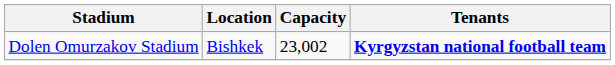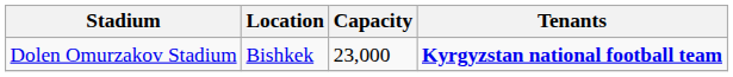 <table class="wikitable sortable">
 <tr>
 <th>Stadium</th>
 <th>Location</th>
 <th>Capacity</th>
 <th>Tenants</th>
 </tr>
 <tr>
 <td><a href='#'>Dolen Omurzakov Stadium</a></td>
 <td><a href='#'>Bishkek</a></td>
-<td>23,002</td>
+<td>23,000</td>
 <td><strong><a href='#'>Kyrgyzstan national football team</a></strong></td>
 </tr>
 <tr>
 </tr>
 </table>
